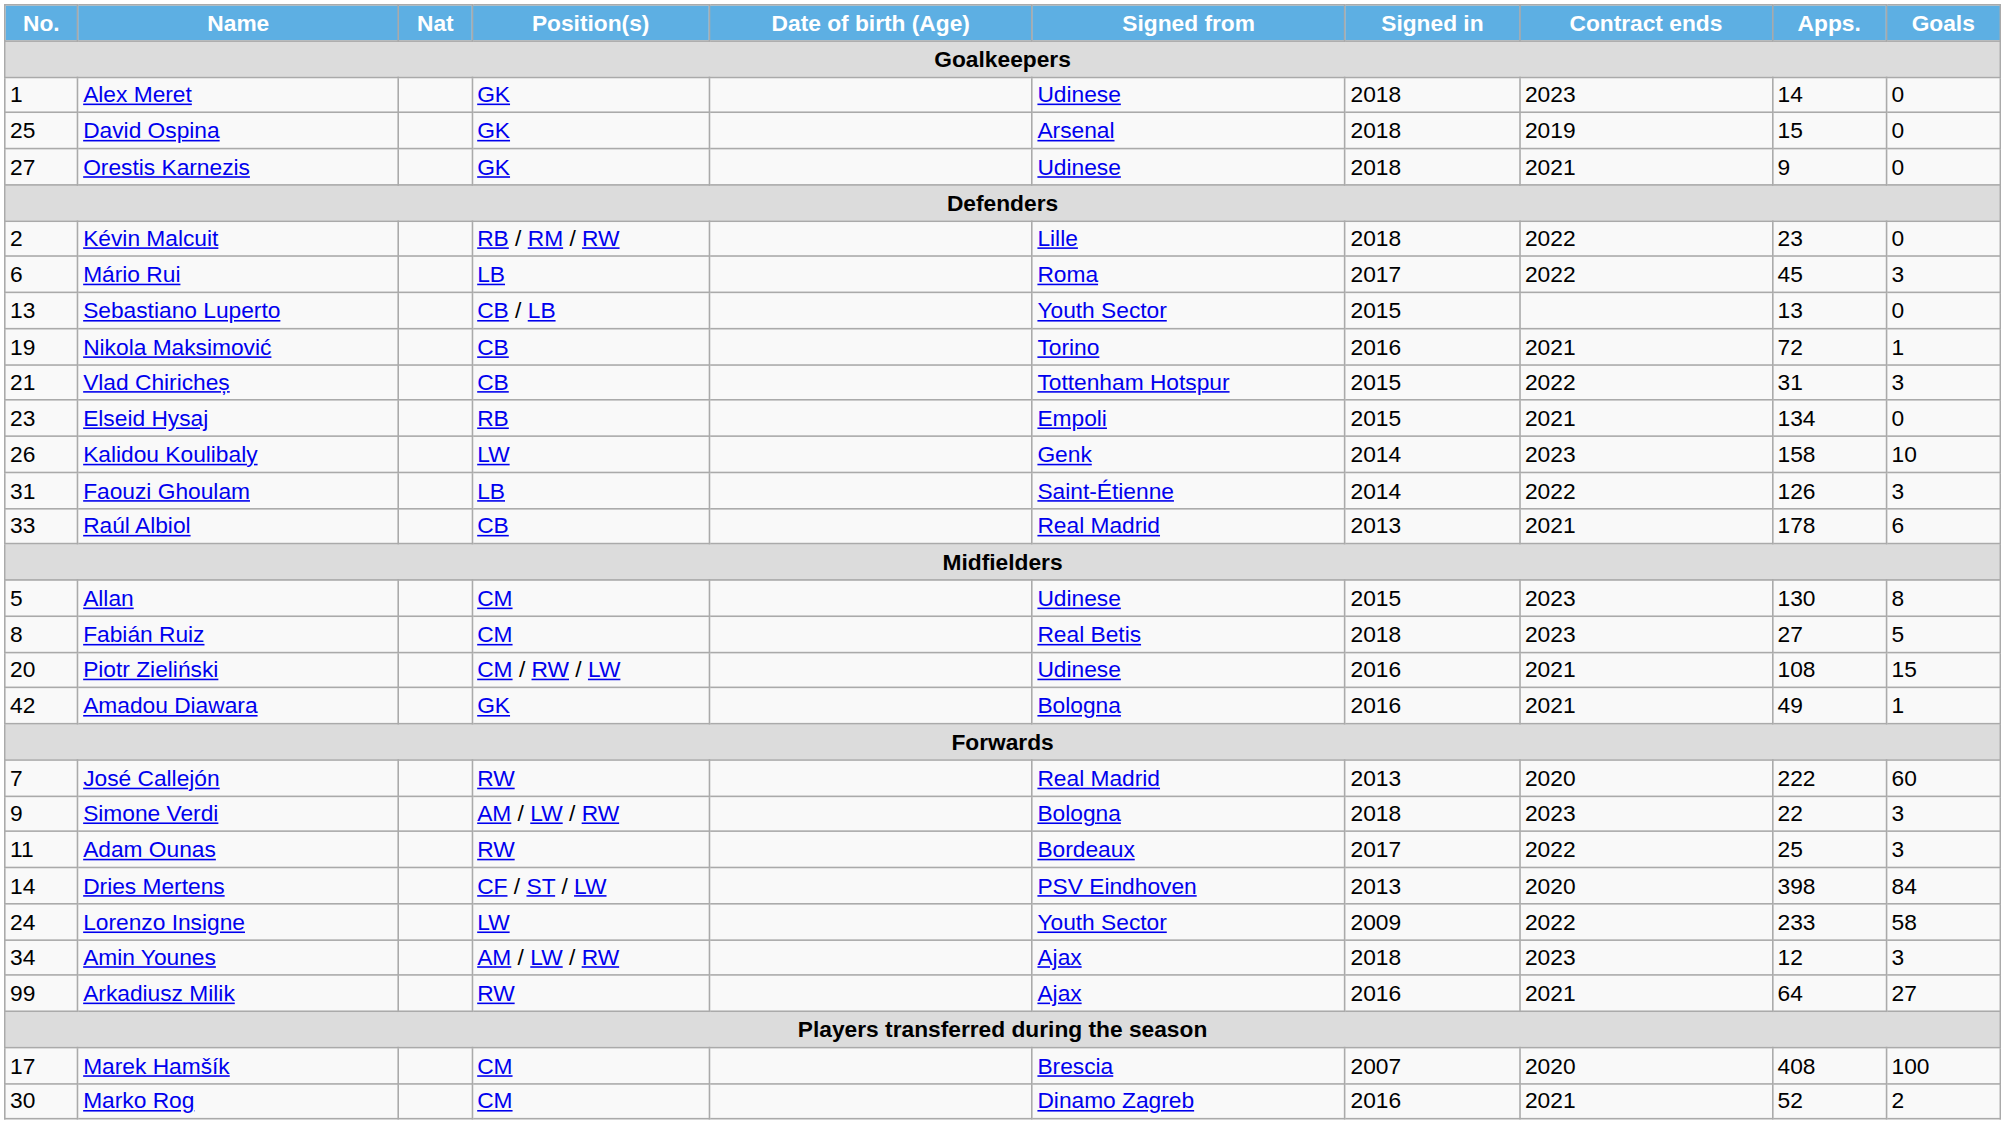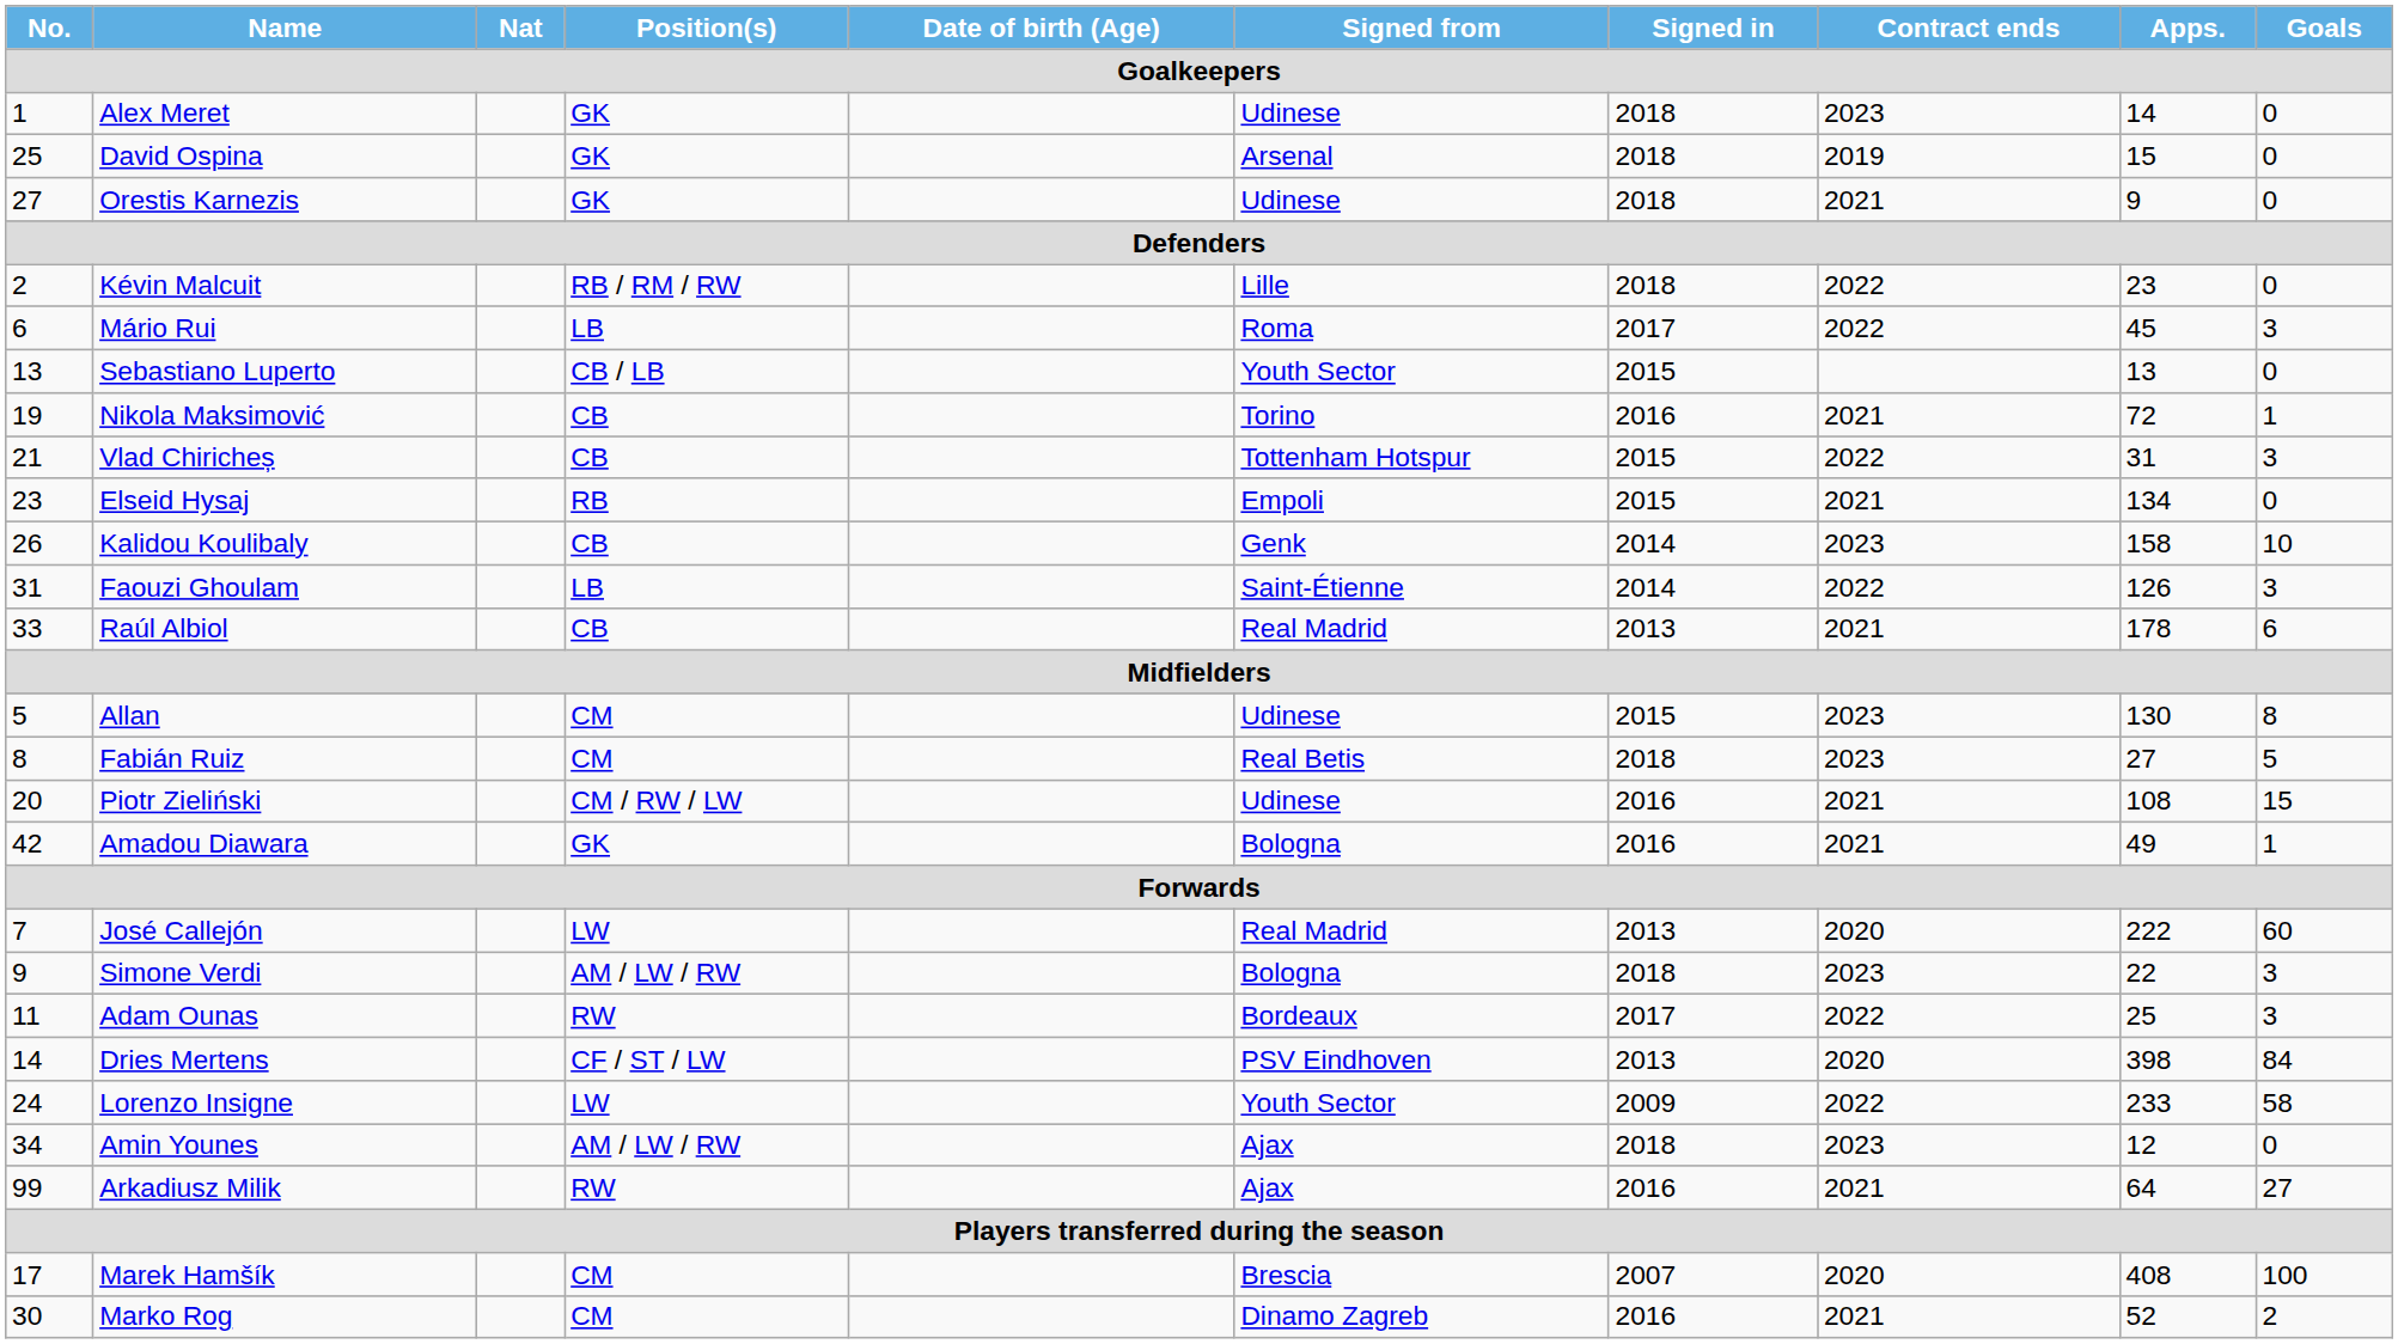 <table class="wikitable" style="text-align: left; font-size:90%" width=100%>
 <tr>
 <th style="background:#5DAFE3; color:white; text-align:center;">No.</th>
 <th style="background:#5DAFE3; color:white; text-align:center;">Name</th>
 <th style="background:#5DAFE3; color:white; text-align:center;">Nat</th>
 <th style="background:#5DAFE3; color:white; text-align:center;">Position(s)</th>
 <th style="background:#5DAFE3; color:white; text-align:center;">Date of birth (Age)</th>
 <th style="background:#5DAFE3; color:white; text-align:center;">Signed from</th>
 <th style="background:#5DAFE3; color:white; text-align:center;">Signed in</th>
 <th style="background:#5DAFE3; color:white; text-align:center;">Contract ends</th>
 <th style="background:#5DAFE3; color:white; text-align:center;">Apps.</th>
 <th style="background:#5DAFE3; color:white; text-align:center;">Goals</th>
 </tr>
 <tr>
 <th colspan=10 style="background:#DCDCDC; text-align:center;">Goalkeepers</th>
 </tr>
 <tr>
 <td>1</td>
 <td><a href='#'>Alex Meret</a></td>
 <td></td>
 <td><a href='#'>GK</a></td>
 <td></td>
 <td> <a href='#'>Udinese</a></td>
 <td>2018</td>
 <td>2023</td>
 <td>14</td>
 <td>0</td>
 </tr>
 <tr>
 <td>25</td>
 <td><a href='#'>David Ospina</a></td>
 <td></td>
 <td><a href='#'>GK</a></td>
 <td></td>
 <td> <a href='#'>Arsenal</a></td>
 <td>2018</td>
 <td>2019</td>
 <td>15</td>
 <td>0</td>
 </tr>
 <tr>
 <td>27</td>
 <td><a href='#'>Orestis Karnezis</a></td>
 <td></td>
 <td><a href='#'>GK</a></td>
 <td></td>
 <td> <a href='#'>Udinese</a></td>
 <td>2018</td>
 <td>2021</td>
 <td>9</td>
 <td>0</td>
 </tr>
 <tr>
 <th colspan=10 style="background:#DCDCDC; text-align:center;">Defenders</th>
 </tr>
 <tr>
 <td>2</td>
 <td><a href='#'>Kévin Malcuit</a></td>
 <td></td>
 <td><a href='#'>RB</a> / <a href='#'>RM</a> / <a href='#'>RW</a></td>
 <td></td>
 <td> <a href='#'>Lille</a></td>
 <td>2018</td>
 <td>2022</td>
 <td>23</td>
 <td>0</td>
 </tr>
 <tr>
 <td>6</td>
 <td><a href='#'>Mário Rui</a></td>
 <td></td>
 <td><a href='#'>LB</a></td>
 <td></td>
 <td> <a href='#'>Roma</a></td>
 <td>2017</td>
 <td>2022</td>
 <td>45</td>
 <td>3</td>
 </tr>
 <tr>
 <td>13</td>
 <td><a href='#'>Sebastiano Luperto</a></td>
 <td></td>
 <td><a href='#'>CB</a> / <a href='#'>LB</a></td>
 <td></td>
 <td> <a href='#'>Youth Sector</a></td>
 <td>2015</td>
 <td></td>
 <td>13</td>
 <td>0</td>
 </tr>
 <tr>
 <td>19</td>
 <td><a href='#'>Nikola Maksimović</a></td>
 <td></td>
 <td><a href='#'>CB</a></td>
 <td></td>
 <td> <a href='#'>Torino</a></td>
 <td>2016</td>
 <td>2021</td>
 <td>72</td>
 <td>1</td>
 </tr>
 <tr>
 <td>21</td>
 <td><a href='#'>Vlad Chiricheș</a></td>
 <td></td>
 <td><a href='#'>CB</a></td>
 <td></td>
 <td> <a href='#'>Tottenham Hotspur</a></td>
 <td>2015</td>
 <td>2022</td>
 <td>31</td>
 <td>3</td>
 </tr>
 <tr>
 <td>23</td>
 <td><a href='#'>Elseid Hysaj</a></td>
 <td></td>
 <td><a href='#'>RB</a></td>
 <td></td>
 <td> <a href='#'>Empoli</a></td>
 <td>2015</td>
 <td>2021</td>
 <td>134</td>
 <td>0</td>
 </tr>
 <tr>
 <td>26</td>
 <td><a href='#'>Kalidou Koulibaly</a></td>
 <td></td>
-<td><a href='#'>LW</a></td>
+<td><a href='#'>CB</a></td>
 <td></td>
 <td> <a href='#'>Genk</a></td>
 <td>2014</td>
 <td>2023</td>
 <td>158</td>
 <td>10</td>
 </tr>
 <tr>
 <td>31</td>
 <td><a href='#'>Faouzi Ghoulam</a></td>
 <td></td>
 <td><a href='#'>LB</a></td>
 <td></td>
 <td> <a href='#'>Saint-Étienne</a></td>
 <td>2014</td>
 <td>2022</td>
 <td>126</td>
 <td>3</td>
 </tr>
 <tr>
 <td>33</td>
 <td><a href='#'>Raúl Albiol</a></td>
 <td></td>
 <td><a href='#'>CB</a></td>
 <td></td>
 <td> <a href='#'>Real Madrid</a></td>
 <td>2013</td>
 <td>2021</td>
 <td>178</td>
 <td>6</td>
 </tr>
 <tr>
 <th colspan=10 style="background:#DCDCDC; text-align:center;">Midfielders</th>
 </tr>
 <tr>
 <td>5</td>
 <td><a href='#'>Allan</a></td>
 <td></td>
 <td><a href='#'>CM</a></td>
 <td></td>
 <td> <a href='#'>Udinese</a></td>
 <td>2015</td>
 <td>2023</td>
 <td>130</td>
 <td>8</td>
 </tr>
 <tr>
 <td>8</td>
 <td><a href='#'>Fabián Ruiz</a></td>
 <td></td>
 <td><a href='#'>CM</a></td>
 <td></td>
 <td> <a href='#'>Real Betis</a></td>
 <td>2018</td>
 <td>2023</td>
 <td>27</td>
 <td>5</td>
 </tr>
 <tr>
 <td>20</td>
 <td><a href='#'>Piotr Zieliński</a></td>
 <td></td>
 <td><a href='#'>CM</a> / <a href='#'>RW</a> / <a href='#'>LW</a></td>
 <td></td>
 <td> <a href='#'>Udinese</a></td>
 <td>2016</td>
 <td>2021</td>
 <td>108</td>
 <td>15</td>
 </tr>
 <tr>
 <td>42</td>
 <td><a href='#'>Amadou Diawara</a></td>
 <td></td>
 <td><a href='#'>GK</a></td>
 <td></td>
 <td> <a href='#'>Bologna</a></td>
 <td>2016</td>
 <td>2021</td>
 <td>49</td>
 <td>1</td>
 </tr>
 <tr>
 <th colspan=10 style="background:#DCDCDC; text-align:center;">Forwards</th>
 </tr>
 <tr>
 <td>7</td>
 <td><a href='#'>José Callejón</a></td>
 <td></td>
-<td><a href='#'>RW</a></td>
+<td><a href='#'>LW</a></td>
 <td></td>
 <td> <a href='#'>Real Madrid</a></td>
 <td>2013</td>
 <td>2020</td>
 <td>222</td>
 <td>60</td>
 </tr>
 <tr>
 <td>9</td>
 <td><a href='#'>Simone Verdi</a></td>
 <td></td>
 <td><a href='#'>AM</a> / <a href='#'>LW</a> / <a href='#'>RW</a></td>
 <td></td>
 <td> <a href='#'>Bologna</a></td>
 <td>2018</td>
 <td>2023</td>
 <td>22</td>
 <td>3</td>
 </tr>
 <tr>
 <td>11</td>
 <td><a href='#'>Adam Ounas</a></td>
 <td></td>
 <td><a href='#'>RW</a></td>
 <td></td>
 <td> <a href='#'>Bordeaux</a></td>
 <td>2017</td>
 <td>2022</td>
 <td>25</td>
 <td>3</td>
 </tr>
 <tr>
 <td>14</td>
 <td><a href='#'>Dries Mertens</a></td>
 <td></td>
 <td><a href='#'>CF</a> / <a href='#'>ST</a> / <a href='#'>LW</a></td>
 <td></td>
 <td> <a href='#'>PSV Eindhoven</a></td>
 <td>2013</td>
 <td>2020</td>
 <td>398</td>
 <td>84</td>
 </tr>
 <tr>
 <td>24</td>
 <td><a href='#'>Lorenzo Insigne</a></td>
 <td></td>
 <td><a href='#'>LW</a></td>
 <td></td>
 <td> <a href='#'>Youth Sector</a></td>
 <td>2009</td>
 <td>2022</td>
 <td>233</td>
 <td>58</td>
 </tr>
 <tr>
 <td>34</td>
 <td><a href='#'>Amin Younes</a></td>
 <td></td>
 <td><a href='#'>AM</a> / <a href='#'>LW</a> / <a href='#'>RW</a></td>
 <td></td>
 <td> <a href='#'>Ajax</a></td>
 <td>2018</td>
 <td>2023</td>
 <td>12</td>
-<td>3</td>
+<td>0</td>
 </tr>
 <tr>
 <td>99</td>
 <td><a href='#'>Arkadiusz Milik</a></td>
 <td></td>
 <td><a href='#'>RW</a></td>
 <td></td>
 <td> <a href='#'>Ajax</a></td>
 <td>2016</td>
 <td>2021</td>
 <td>64</td>
 <td>27</td>
 </tr>
 <tr>
 <th colspan=10 style="background:#DCDCDC; text-align:center;">Players transferred during the season</th>
 </tr>
 <tr>
 <td>17</td>
 <td><a href='#'>Marek Hamšík</a></td>
 <td></td>
 <td><a href='#'>CM</a></td>
 <td></td>
 <td> <a href='#'>Brescia</a></td>
 <td>2007</td>
 <td>2020</td>
 <td>408</td>
 <td>100</td>
 </tr>
 <tr>
 <td>30</td>
 <td><a href='#'>Marko Rog</a></td>
 <td></td>
 <td><a href='#'>CM</a></td>
 <td></td>
 <td> <a href='#'>Dinamo Zagreb</a></td>
 <td>2016</td>
 <td>2021</td>
 <td>52</td>
 <td>2</td>
 </tr>
 </table>
